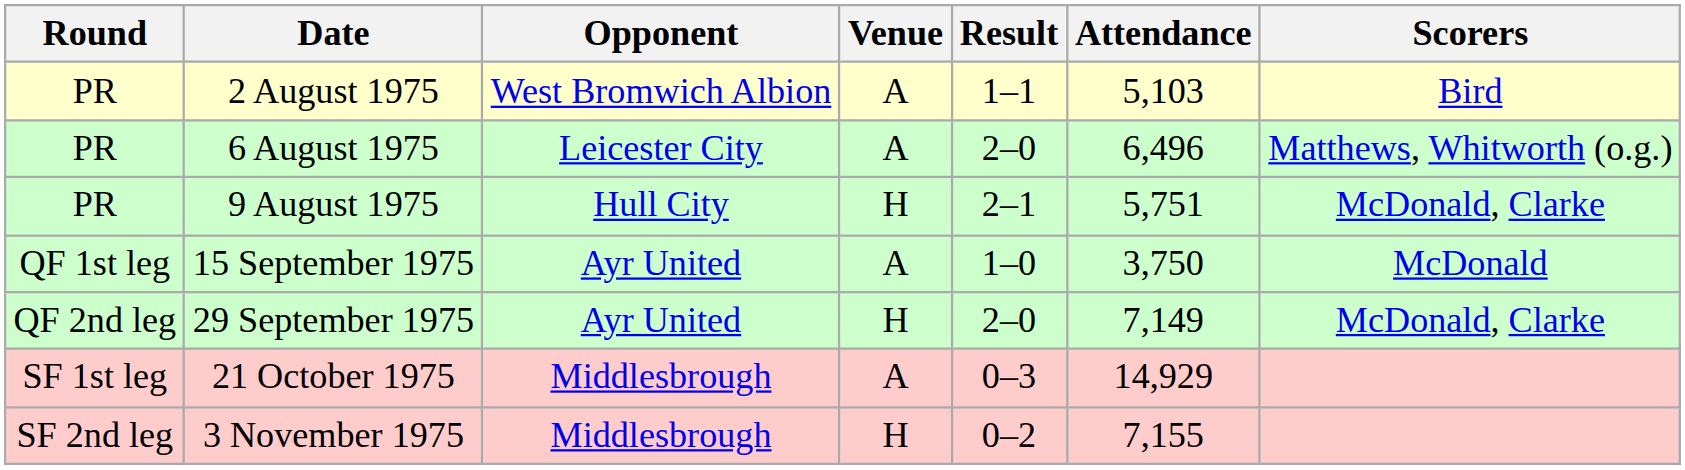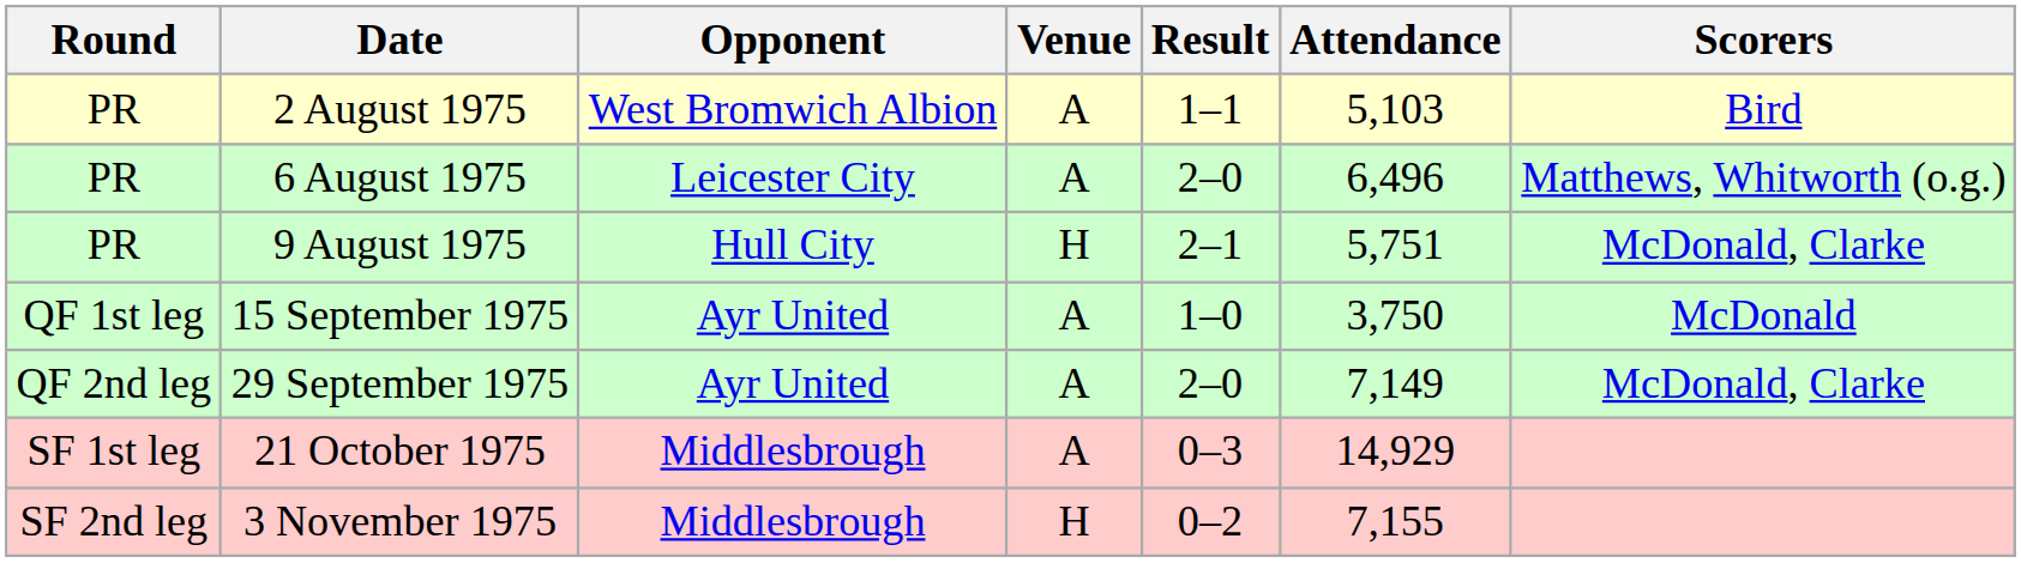 <table class="wikitable" style="font-size:100%; text-align:center">
 <tr>
 <th>Round</th>
 <th>Date</th>
 <th>Opponent</th>
 <th>Venue</th>
 <th>Result</th>
 <th>Attendance</th>
 <th>Scorers</th>
 </tr>
 <tr style="background-color: #FFFFCC;">
 <td>PR</td>
 <td>2 August 1975</td>
 <td><a href='#'>West Bromwich Albion</a></td>
 <td>A</td>
 <td>1–1</td>
 <td>5,103</td>
 <td><a href='#'>Bird</a></td>
 </tr>
 <tr style="background-color: #CCFFCC;">
 <td>PR</td>
 <td>6 August 1975</td>
 <td><a href='#'>Leicester City</a></td>
 <td>A</td>
 <td>2–0</td>
 <td>6,496</td>
 <td><a href='#'>Matthews</a>, <a href='#'>Whitworth</a> (o.g.)</td>
 </tr>
 <tr style="background-color: #CCFFCC;">
 <td>PR</td>
 <td>9 August 1975</td>
 <td><a href='#'>Hull City</a></td>
 <td>H</td>
 <td>2–1</td>
 <td>5,751</td>
 <td><a href='#'>McDonald</a>, <a href='#'>Clarke</a></td>
 </tr>
 <tr style="background-color: #CCFFCC;">
 <td>QF 1st leg</td>
 <td>15 September 1975</td>
 <td><a href='#'>Ayr United</a></td>
 <td>A</td>
 <td>1–0</td>
 <td>3,750</td>
 <td><a href='#'>McDonald</a></td>
 </tr>
 <tr style="background-color: #CCFFCC;">
 <td>QF 2nd leg</td>
 <td>29 September 1975</td>
 <td><a href='#'>Ayr United</a></td>
-<td>H</td>
+<td>A</td>
 <td>2–0</td>
 <td>7,149</td>
 <td><a href='#'>McDonald</a>, <a href='#'>Clarke</a></td>
 </tr>
 <tr style="background-color: #FFCCCC;">
 <td>SF 1st leg</td>
 <td>21 October 1975</td>
 <td><a href='#'>Middlesbrough</a></td>
 <td>A</td>
 <td>0–3</td>
 <td>14,929</td>
 <td></td>
 </tr>
 <tr style="background-color: #FFCCCC;">
 <td>SF 2nd leg</td>
 <td>3 November 1975</td>
 <td><a href='#'>Middlesbrough</a></td>
 <td>H</td>
 <td>0–2</td>
 <td>7,155</td>
 <td></td>
 </tr>
 </table>
